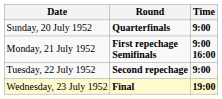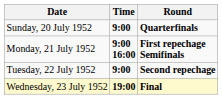 <table class="wikitable">
 <tr>
 <th>Date</th>
+<th>Time</th>
 <th>Round</th>
-<th>Time</th>
 </tr>
 <tr>
 <td>Sunday, 20 July 1952</td>
+<td><strong>9:00</strong></td>
 <td><strong>Quarterfinals</strong></td>
-<td><strong>9:00</strong></td>
 </tr>
 <tr>
 <td>Monday, 21 July 1952</td>
+<td><strong>9:00</strong><br><strong>16:00</strong></td>
 <td><strong>First repechage</strong><br><strong>Semifinals</strong></td>
-<td><strong>9:00</strong><br><strong>16:00</strong></td>
 </tr>
 <tr>
 <td>Tuesday, 22 July 1952</td>
+<td><strong>9:00</strong></td>
 <td><strong>Second repechage</strong></td>
-<td><strong>9:00</strong></td>
 </tr>
 <tr style=background:lemonchiffon>
 <td>Wednesday, 23 July 1952</td>
+<td><strong>19:00</strong></td>
 <td><strong>Final</strong></td>
-<td><strong>19:00</strong></td>
 </tr>
 </table>
